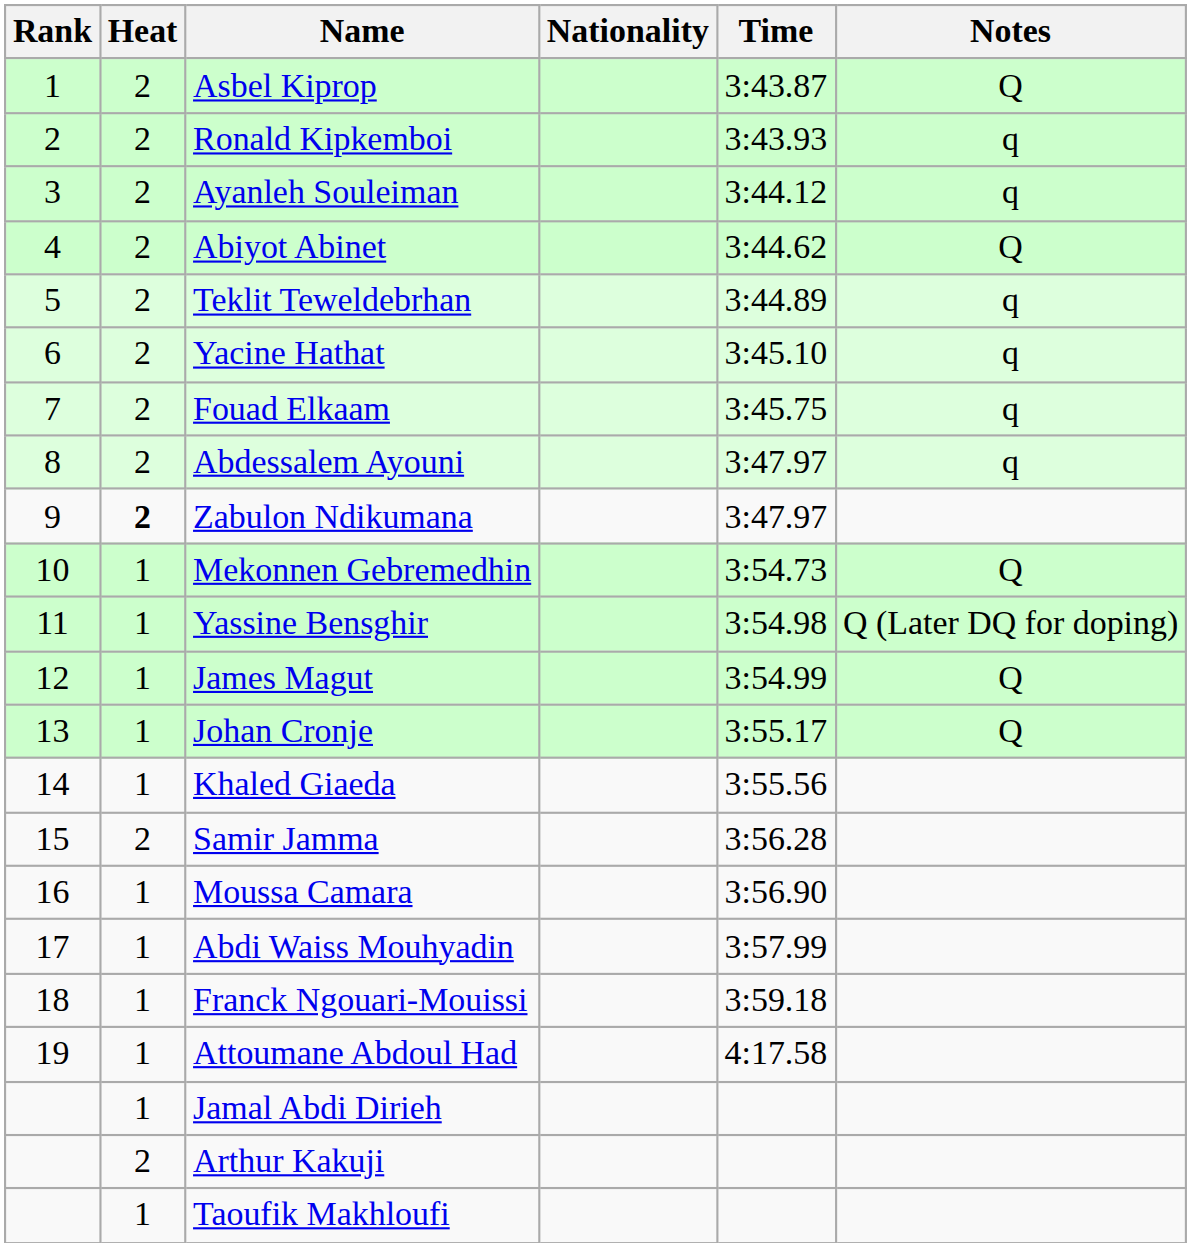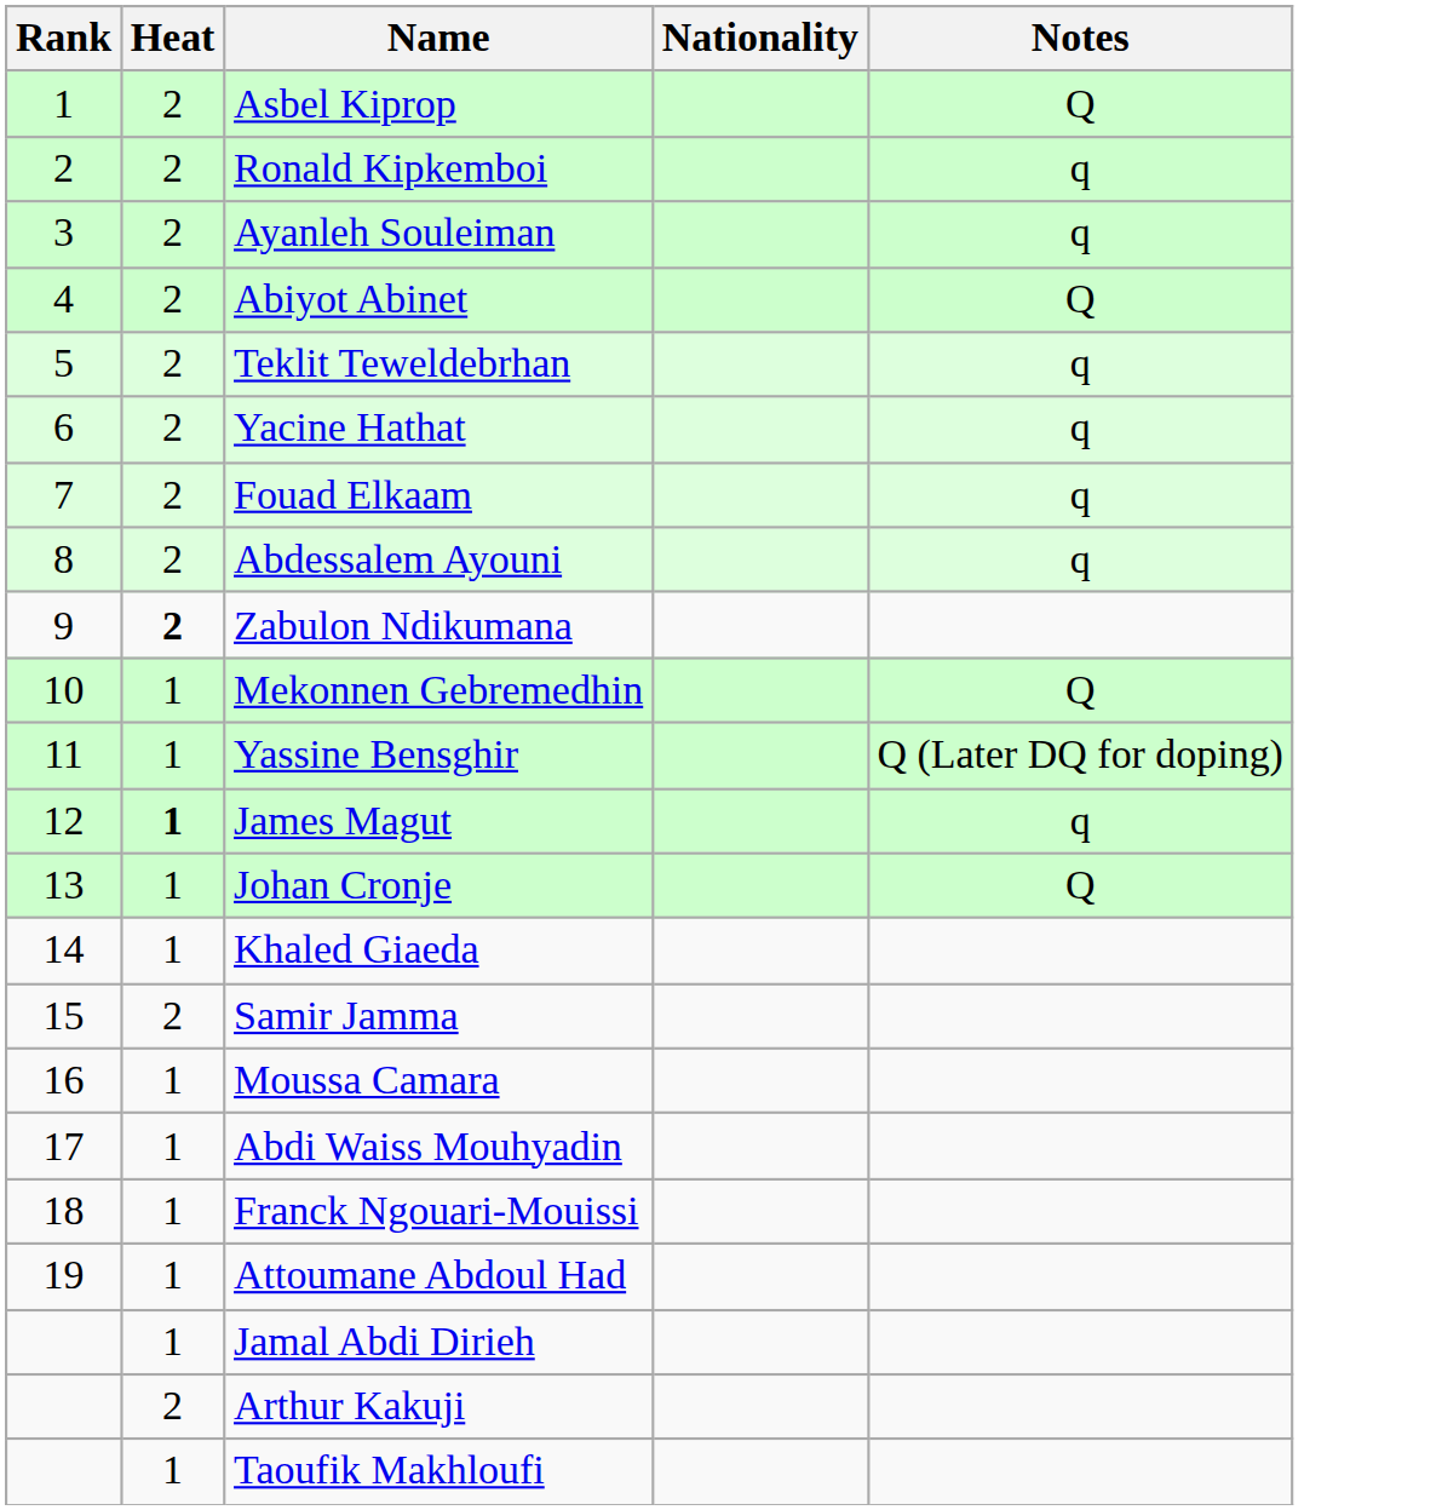 <table class="wikitable sortable" style="text-align:center">
 <tr>
 <th>Rank</th>
 <th>Heat</th>
 <th>Name</th>
 <th>Nationality</th>
-<th>Time</th>
 <th>Notes</th>
 </tr>
 <tr bgcolor=ccffcc>
 <td>1</td>
 <td>2</td>
 <td align=left><a href='#'>Asbel Kiprop</a></td>
 <td align=left></td>
-<td>3:43.87</td>
 <td>Q</td>
 </tr>
 <tr bgcolor=ccffcc>
 <td>2</td>
 <td>2</td>
 <td align=left><a href='#'>Ronald Kipkemboi</a></td>
 <td align=left></td>
-<td>3:43.93</td>
 <td>q</td>
 </tr>
 <tr bgcolor=ccffcc>
 <td>3</td>
 <td>2</td>
 <td align=left><a href='#'>Ayanleh Souleiman</a></td>
 <td align=left></td>
-<td>3:44.12</td>
 <td>q</td>
 </tr>
 <tr bgcolor=ccffcc>
 <td>4</td>
 <td>2</td>
 <td align=left><a href='#'>Abiyot Abinet</a></td>
 <td align=left></td>
-<td>3:44.62</td>
 <td>Q</td>
 </tr>
 <tr bgcolor=ddffdd>
 <td>5</td>
 <td>2</td>
 <td align=left><a href='#'>Teklit Teweldebrhan</a></td>
 <td align=left></td>
-<td>3:44.89</td>
 <td>q</td>
 </tr>
 <tr bgcolor=ddffdd>
 <td>6</td>
 <td>2</td>
 <td align=left><a href='#'>Yacine Hathat</a></td>
 <td align=left></td>
-<td>3:45.10</td>
 <td>q</td>
 </tr>
 <tr bgcolor=ddffdd>
 <td>7</td>
 <td>2</td>
 <td align=left><a href='#'>Fouad Elkaam</a></td>
 <td align=left></td>
-<td>3:45.75</td>
 <td>q</td>
 </tr>
 <tr bgcolor=ddffdd>
 <td>8</td>
 <td>2</td>
 <td align=left><a href='#'>Abdessalem Ayouni</a></td>
 <td align=left></td>
-<td>3:47.97</td>
 <td>q</td>
 </tr>
 <tr>
 <td>9</td>
 <td><strong>2</strong></td>
 <td align=left><a href='#'>Zabulon Ndikumana</a></td>
 <td align=left></td>
-<td>3:47.97</td>
 <td></td>
 </tr>
 <tr bgcolor=ccffcc>
 <td>10</td>
 <td>1</td>
 <td align=left><a href='#'>Mekonnen Gebremedhin</a></td>
 <td align=left></td>
-<td>3:54.73</td>
 <td>Q</td>
 </tr>
 <tr bgcolor=ccffcc>
 <td>11</td>
 <td>1</td>
 <td align=left><a href='#'>Yassine Bensghir</a></td>
 <td align=left></td>
-<td>3:54.98</td>
 <td>Q (Later DQ for doping)</td>
 </tr>
 <tr bgcolor=ccffcc>
 <td>12</td>
-<td>1</td>
+<td><strong>1</strong></td>
 <td align=left><a href='#'>James Magut</a></td>
 <td align=left></td>
-<td>3:54.99</td>
-<td>Q</td>
+<td>q</td>
 </tr>
 <tr bgcolor=ccffcc>
 <td>13</td>
 <td>1</td>
 <td align=left><a href='#'>Johan Cronje</a></td>
 <td align=left></td>
-<td>3:55.17</td>
 <td>Q</td>
 </tr>
 <tr>
 <td>14</td>
 <td>1</td>
 <td align=left><a href='#'>Khaled Giaeda</a></td>
 <td align=left></td>
-<td>3:55.56</td>
 <td></td>
 </tr>
 <tr>
 <td>15</td>
 <td>2</td>
 <td align=left><a href='#'>Samir Jamma</a></td>
 <td align=left></td>
-<td>3:56.28</td>
 <td></td>
 </tr>
 <tr>
 <td>16</td>
 <td>1</td>
 <td align=left><a href='#'>Moussa Camara</a></td>
 <td align=left></td>
-<td>3:56.90</td>
 <td></td>
 </tr>
 <tr>
 <td>17</td>
 <td>1</td>
 <td align=left><a href='#'>Abdi Waiss Mouhyadin</a></td>
 <td align=left></td>
-<td>3:57.99</td>
 <td></td>
 </tr>
 <tr>
 <td>18</td>
 <td>1</td>
 <td align=left><a href='#'>Franck Ngouari-Mouissi</a></td>
 <td align=left></td>
-<td>3:59.18</td>
 <td></td>
 </tr>
 <tr>
 <td>19</td>
 <td>1</td>
 <td align=left><a href='#'>Attoumane Abdoul Had</a></td>
 <td align=left></td>
-<td>4:17.58</td>
 <td></td>
 </tr>
 <tr>
 <td></td>
 <td>1</td>
 <td align=left><a href='#'>Jamal Abdi Dirieh</a></td>
 <td align=left></td>
 <td></td>
-<td></td>
 </tr>
 <tr>
 <td></td>
 <td>2</td>
 <td align=left><a href='#'>Arthur Kakuji</a></td>
 <td align=left></td>
-<td></td>
 <td></td>
 </tr>
 <tr>
 <td></td>
 <td>1</td>
 <td align=left><a href='#'>Taoufik Makhloufi</a></td>
 <td align=left></td>
 <td></td>
-<td></td>
 </tr>
 </table>
